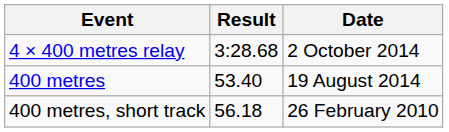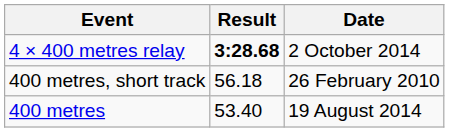 <table class="wikitable">
 <tr>
 <th>Event</th>
 <th>Result</th>
 <th>Date</th>
 </tr>
 <tr>
 <td><a href='#'>4 × 400 metres relay</a></td>
-<td>3:28.68</td>
+<td><strong>3:28.68</strong></td>
 <td>2 October 2014</td>
+</tr>
+<tr>
+<td>400 metres, short track</td>
+<td>56.18</td>
+<td>26 February 2010</td>
 </tr>
 <tr>
 <td><a href='#'>400 metres</a></td>
 <td>53.40</td>
 <td>19 August 2014</td>
 </tr>
-<tr>
-<td>400 metres, short track</td>
-<td>56.18</td>
-<td>26 February 2010</td>
-</tr>
 </table>
